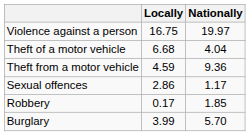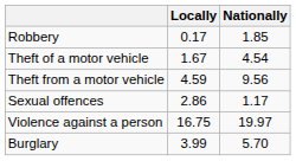 <table class="wikitable" style="text-align:left; margin:1em auto 1em auto;"|>
 <tr>
 <th></th>
 <th>Locally</th>
 <th>Nationally</th>
 </tr>
 <tr>
-<td>Violence against a person</td>
-<td style="text-align:center;">16.75</td>
-<td style="text-align:center;">19.97</td>
+<td>Robbery</td>
+<td style="text-align:center;">0.17</td>
+<td style="text-align:center;">1.85</td>
 </tr>
 <tr>
 <td>Theft of a motor vehicle</td>
-<td style="text-align:center;">6.68</td>
-<td style="text-align:center;">4.04</td>
+<td style="text-align:center;">1.67</td>
+<td style="text-align:center;">4.54</td>
 </tr>
 <tr>
 <td>Theft from a motor vehicle</td>
 <td style="text-align:center;">4.59</td>
-<td style="text-align:center;">9.36</td>
+<td style="text-align:center;">9.56</td>
 </tr>
 <tr>
 <td>Sexual offences</td>
 <td style="text-align:center;">2.86</td>
 <td style="text-align:center;">1.17</td>
 </tr>
 <tr>
-<td>Robbery</td>
-<td style="text-align:center;">0.17</td>
-<td style="text-align:center;">1.85</td>
+<td>Violence against a person</td>
+<td style="text-align:center;">16.75</td>
+<td style="text-align:center;">19.97</td>
 </tr>
 <tr>
 <td>Burglary</td>
 <td style="text-align:center;">3.99</td>
 <td style="text-align:center;">5.70</td>
 </tr>
 </table>
